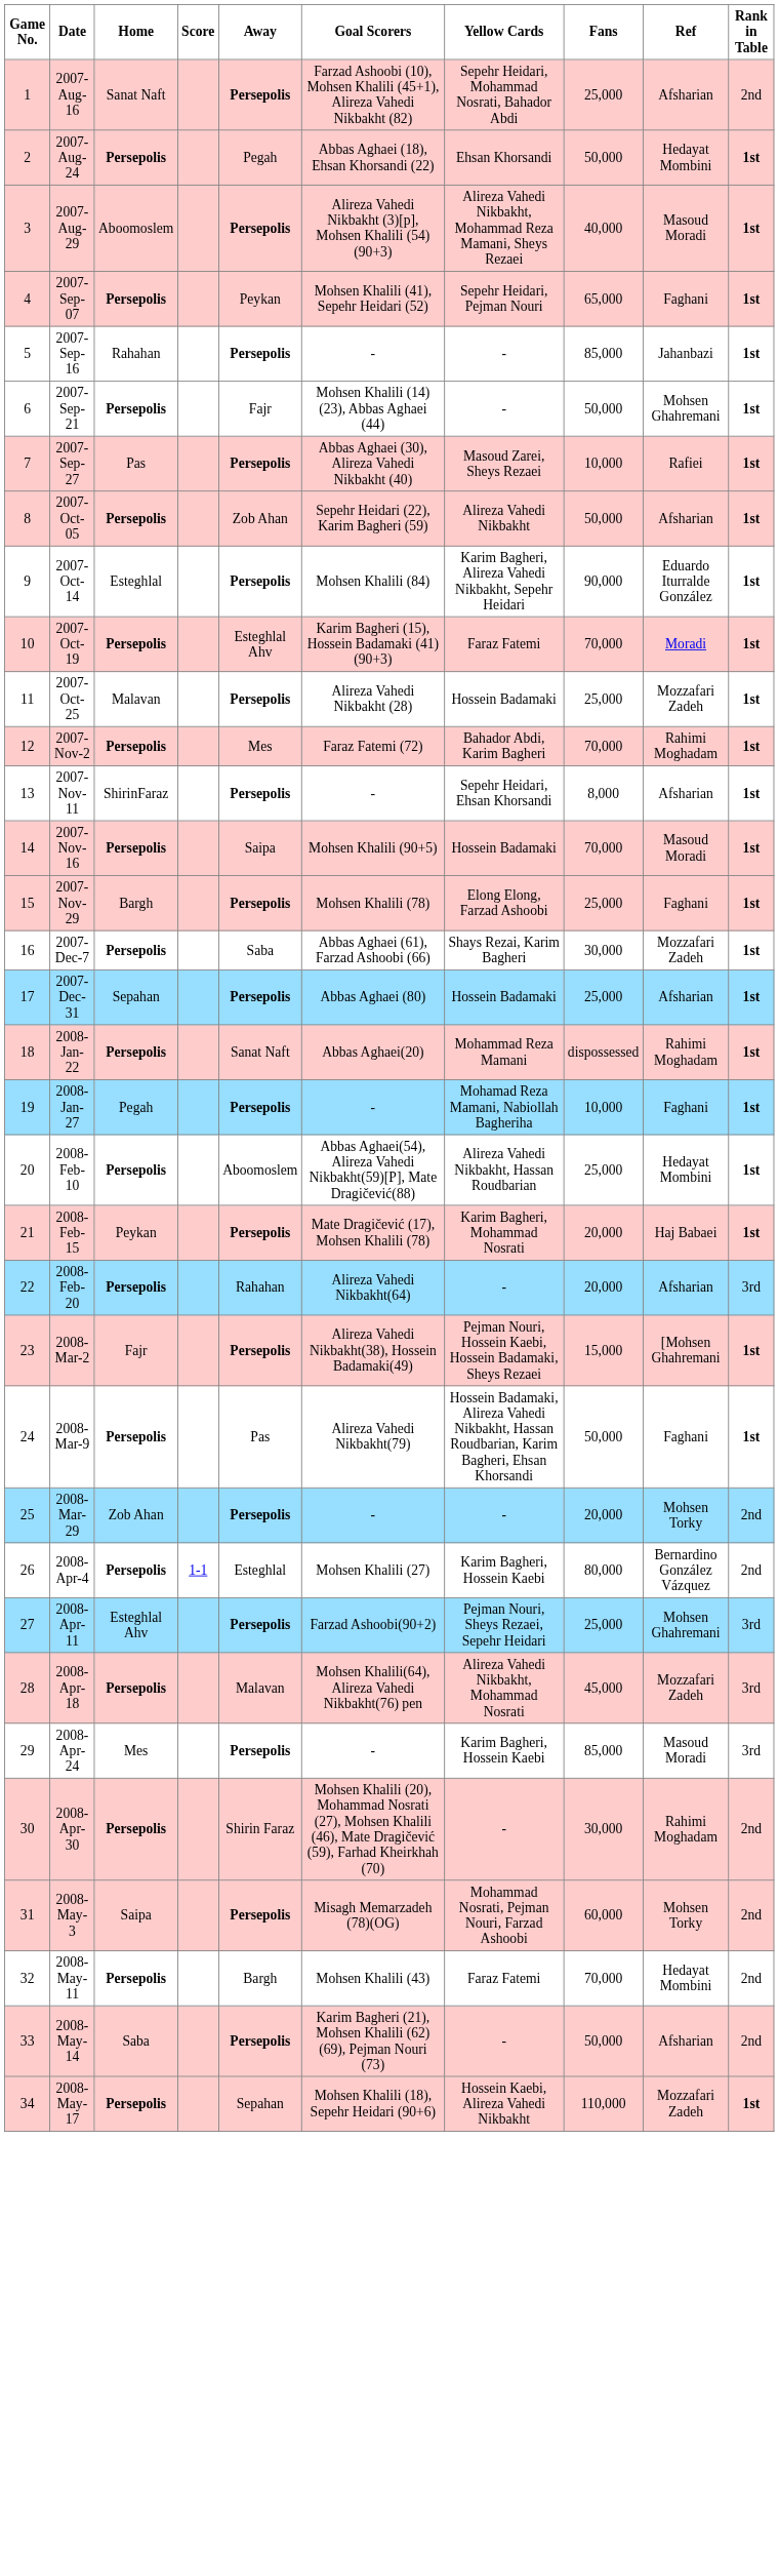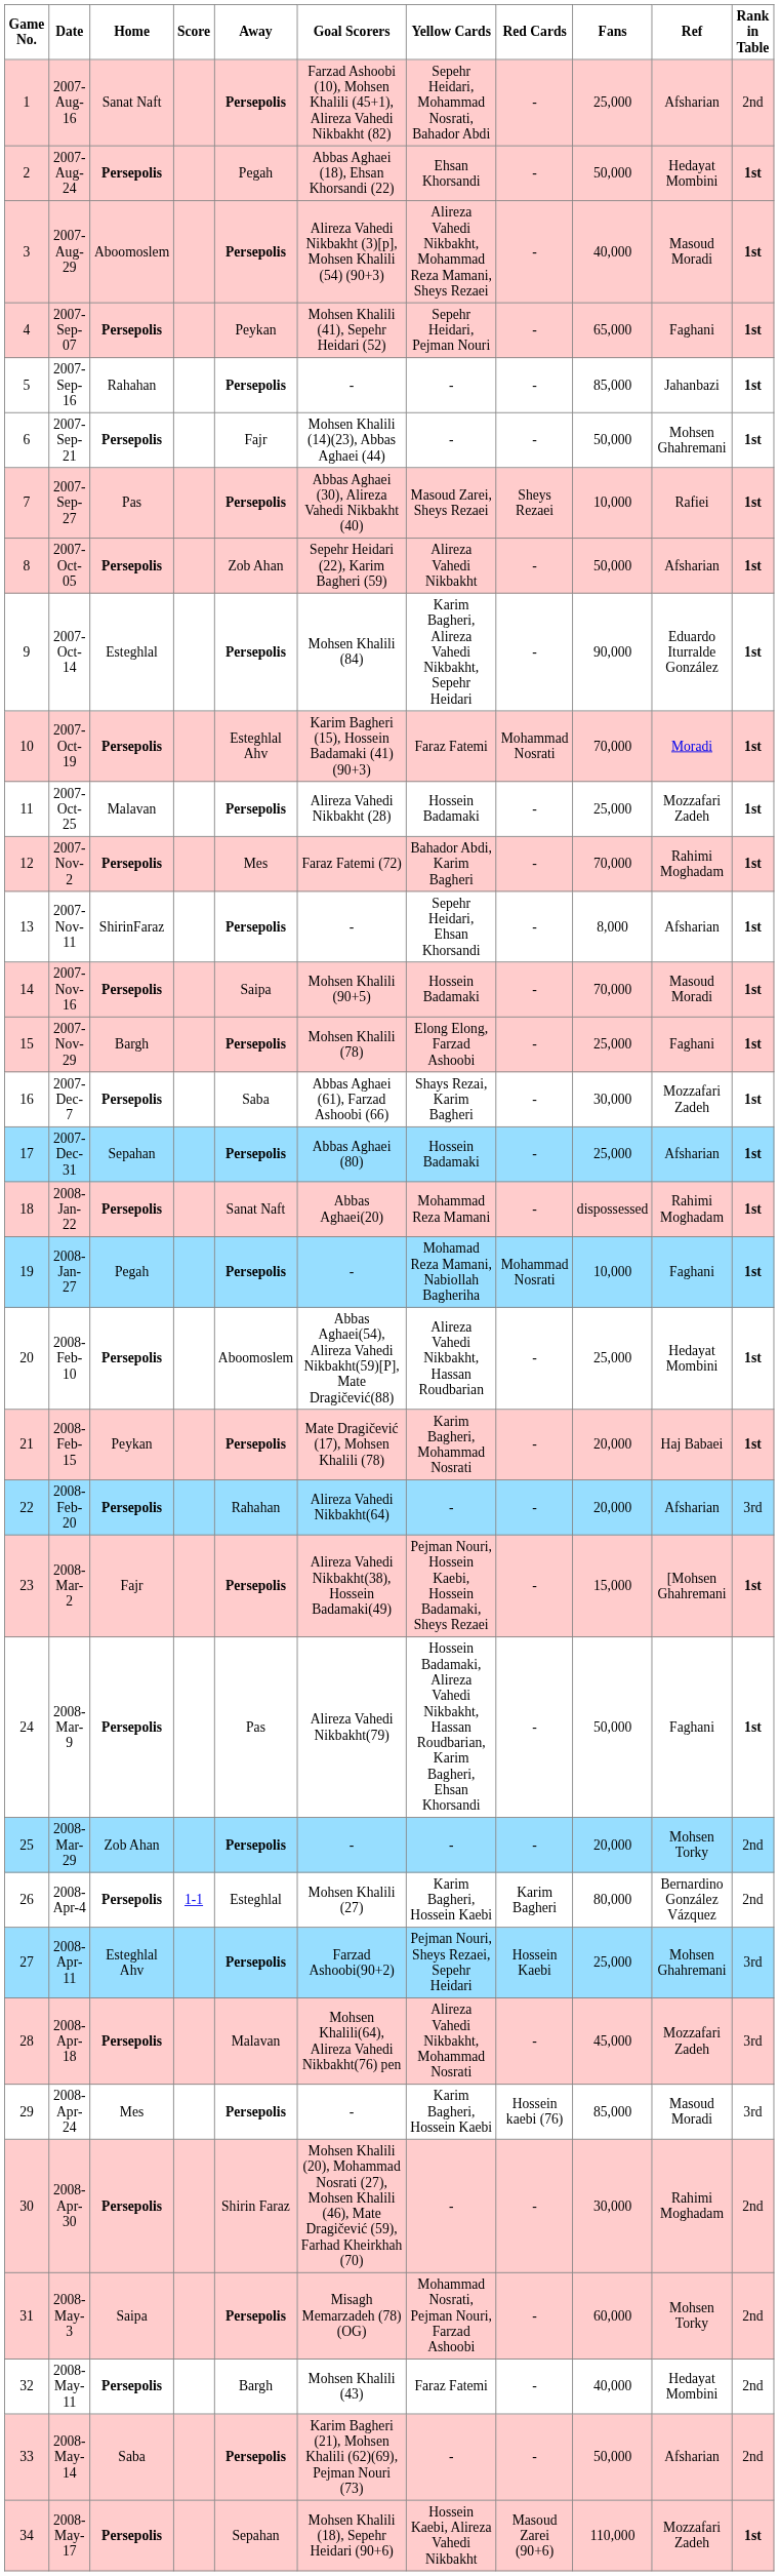 <table class="wikipedia" border="1" cellpadding="4" cellspacing="0" style="border-collapse: collapse; margin:0; text-align:center;">
 <tr>
 <th>Game No.</th>
 <th>Date</th>
 <th>Home</th>
 <th>Score</th>
 <th>Away</th>
 <th>Goal Scorers</th>
 <th>Yellow Cards</th>
+<th>Red Cards</th>
 <th>Fans</th>
 <th>Ref</th>
 <th>Rank in Table</th>
 </tr>
 <tr style="background:#fcc;">
 <td>1</td>
 <td>2007-Aug-16</td>
 <td>Sanat Naft</td>
 <td></td>
 <td><strong>Persepolis</strong></td>
 <td>Farzad Ashoobi (10), Mohsen Khalili (45+1), Alireza Vahedi Nikbakht (82)</td>
 <td>Sepehr Heidari, Mohammad Nosrati, Bahador Abdi</td>
+<td>-</td>
 <td>25,000</td>
 <td>Afsharian</td>
 <td>2nd</td>
 </tr>
 <tr style="background:#fcc;">
 <td>2</td>
 <td>2007-Aug-24</td>
 <td><strong>Persepolis</strong></td>
 <td></td>
 <td>Pegah</td>
 <td>Abbas Aghaei (18), Ehsan Khorsandi (22)</td>
 <td>Ehsan Khorsandi</td>
+<td>-</td>
 <td>50,000</td>
 <td>Hedayat Mombini</td>
 <td><strong>1st</strong></td>
 </tr>
 <tr style="background:#fcc;">
 <td>3</td>
 <td>2007-Aug-29</td>
 <td>Aboomoslem</td>
 <td></td>
 <td><strong>Persepolis</strong></td>
 <td>Alireza Vahedi Nikbakht (3)[p], Mohsen Khalili (54) (90+3)</td>
 <td>Alireza Vahedi Nikbakht, Mohammad Reza Mamani, Sheys Rezaei</td>
+<td>-</td>
 <td>40,000</td>
 <td>Masoud Moradi</td>
 <td><strong>1st</strong></td>
 </tr>
 <tr style="background:#fcc;">
 <td>4</td>
 <td>2007-Sep-07</td>
 <td><strong>Persepolis</strong></td>
 <td></td>
 <td>Peykan</td>
 <td>Mohsen Khalili (41), Sepehr Heidari (52)</td>
 <td>Sepehr Heidari, Pejman Nouri</td>
+<td>-</td>
 <td>65,000</td>
 <td>Faghani</td>
 <td><strong>1st</strong></td>
 </tr>
 <tr>
 <td>5</td>
 <td>2007-Sep-16</td>
 <td>Rahahan</td>
 <td></td>
 <td><strong>Persepolis</strong></td>
+<td>-</td>
 <td>-</td>
 <td>-</td>
 <td>85,000</td>
 <td>Jahanbazi</td>
 <td><strong>1st</strong></td>
 </tr>
 <tr>
 <td>6</td>
 <td>2007-Sep-21</td>
 <td><strong>Persepolis</strong></td>
 <td></td>
 <td>Fajr</td>
 <td>Mohsen Khalili (14)(23), Abbas Aghaei (44)</td>
 <td>-</td>
+<td>-</td>
 <td>50,000</td>
 <td>Mohsen Ghahremani</td>
 <td><strong>1st</strong></td>
 </tr>
 <tr style="background:#fcc;">
 <td>7</td>
 <td>2007-Sep-27</td>
 <td>Pas</td>
 <td></td>
 <td><strong>Persepolis</strong></td>
 <td>Abbas Aghaei (30), Alireza Vahedi Nikbakht (40)</td>
 <td>Masoud Zarei, Sheys Rezaei</td>
+<td>Sheys Rezaei</td>
 <td>10,000</td>
 <td>Rafiei</td>
 <td><strong>1st</strong></td>
 </tr>
 <tr style="background:#fcc;">
 <td>8</td>
 <td>2007-Oct-05</td>
 <td><strong>Persepolis</strong></td>
 <td></td>
 <td>Zob Ahan</td>
 <td>Sepehr Heidari (22), Karim Bagheri (59)</td>
 <td>Alireza Vahedi Nikbakht</td>
+<td>-</td>
 <td>50,000</td>
 <td>Afsharian</td>
 <td><strong>1st</strong></td>
 </tr>
 <tr>
 <td>9</td>
 <td>2007-Oct-14</td>
 <td>Esteghlal</td>
 <td></td>
 <td><strong>Persepolis</strong></td>
 <td>Mohsen Khalili (84)</td>
 <td>Karim Bagheri, Alireza Vahedi Nikbakht, Sepehr Heidari</td>
+<td>-</td>
 <td>90,000</td>
 <td>Eduardo Iturralde González</td>
 <td><strong>1st</strong></td>
 </tr>
 <tr style="background:#fcc;">
 <td>10</td>
 <td>2007-Oct-19</td>
 <td><strong>Persepolis</strong></td>
 <td></td>
 <td>Esteghlal Ahv</td>
 <td>Karim Bagheri (15), Hossein Badamaki (41)(90+3)</td>
 <td>Faraz Fatemi</td>
+<td>Mohammad Nosrati</td>
 <td>70,000</td>
 <td><a href='#'>Moradi</a></td>
 <td><strong>1st</strong></td>
 </tr>
 <tr>
 <td>11</td>
 <td>2007-Oct-25</td>
 <td>Malavan</td>
 <td></td>
 <td><strong>Persepolis</strong></td>
 <td>Alireza Vahedi Nikbakht (28)</td>
 <td>Hossein Badamaki</td>
+<td>-</td>
 <td>25,000</td>
 <td>Mozzafari Zadeh</td>
 <td><strong>1st</strong></td>
 </tr>
 <tr style="background:#fcc;">
 <td>12</td>
 <td>2007-Nov-2</td>
 <td><strong>Persepolis</strong></td>
 <td></td>
 <td>Mes</td>
 <td>Faraz Fatemi (72)</td>
 <td>Bahador Abdi, Karim Bagheri</td>
+<td>-</td>
 <td>70,000</td>
 <td>Rahimi Moghadam</td>
 <td><strong>1st</strong></td>
 </tr>
 <tr>
 <td>13</td>
 <td>2007-Nov-11</td>
 <td>ShirinFaraz</td>
 <td></td>
 <td><strong>Persepolis</strong></td>
 <td>-</td>
 <td>Sepehr Heidari, Ehsan Khorsandi</td>
+<td>-</td>
 <td>8,000</td>
 <td>Afsharian</td>
 <td><strong>1st</strong></td>
 </tr>
 <tr style="background:#fcc;">
 <td>14</td>
 <td>2007-Nov-16</td>
 <td><strong>Persepolis</strong></td>
 <td></td>
 <td>Saipa</td>
 <td>Mohsen Khalili (90+5)</td>
 <td>Hossein Badamaki</td>
+<td>-</td>
 <td>70,000</td>
 <td>Masoud Moradi</td>
 <td><strong>1st</strong></td>
 </tr>
 <tr style="background:#fcc;">
 <td>15</td>
 <td>2007-Nov-29</td>
 <td>Bargh</td>
 <td></td>
 <td><strong>Persepolis</strong></td>
 <td>Mohsen Khalili (78)</td>
 <td>Elong Elong, Farzad Ashoobi</td>
+<td>-</td>
 <td>25,000</td>
 <td>Faghani</td>
 <td><strong>1st</strong></td>
 </tr>
 <tr>
 <td>16</td>
 <td>2007-Dec-7</td>
 <td><strong>Persepolis</strong></td>
 <td></td>
 <td>Saba</td>
 <td>Abbas Aghaei (61), Farzad Ashoobi (66)</td>
 <td>Shays Rezai, Karim Bagheri</td>
+<td>-</td>
 <td>30,000</td>
 <td>Mozzafari Zadeh</td>
 <td><strong>1st</strong></td>
 </tr>
 <tr style="background: #97DEFF;">
 <td>17</td>
 <td>2007-Dec-31</td>
 <td>Sepahan</td>
 <td></td>
 <td><strong>Persepolis</strong></td>
 <td>Abbas Aghaei (80)</td>
 <td>Hossein Badamaki</td>
+<td>-</td>
 <td>25,000</td>
 <td>Afsharian</td>
 <td><strong>1st</strong></td>
 </tr>
 <tr style="background:#fcc;">
 <td>18</td>
 <td>2008-Jan-22</td>
 <td><strong>Persepolis</strong></td>
 <td></td>
 <td>Sanat Naft</td>
 <td>Abbas Aghaei(20)</td>
 <td>Mohammad Reza Mamani</td>
+<td>-</td>
 <td>dispossessed</td>
 <td>Rahimi Moghadam</td>
 <td><strong>1st</strong></td>
 </tr>
 <tr style="background: #97DEFF;">
 <td>19</td>
 <td>2008-Jan-27</td>
 <td>Pegah</td>
 <td></td>
 <td><strong>Persepolis</strong></td>
 <td>-</td>
 <td>Mohamad Reza Mamani, Nabiollah Bagheriha</td>
+<td>Mohammad Nosrati</td>
 <td>10,000</td>
 <td>Faghani</td>
 <td><strong>1st</strong></td>
 </tr>
 <tr>
 <td>20</td>
 <td>2008-Feb-10</td>
 <td><strong>Persepolis</strong></td>
 <td></td>
 <td>Aboomoslem</td>
 <td>Abbas Aghaei(54), Alireza Vahedi Nikbakht(59)[P], Mate Dragičević(88)</td>
 <td>Alireza Vahedi Nikbakht, Hassan Roudbarian</td>
+<td>-</td>
 <td>25,000</td>
 <td>Hedayat Mombini</td>
 <td><strong>1st</strong></td>
 </tr>
 <tr style="background:#fcc;">
 <td>21</td>
 <td>2008-Feb-15</td>
 <td>Peykan</td>
 <td></td>
 <td><strong>Persepolis</strong></td>
 <td>Mate Dragičević (17), Mohsen Khalili (78)</td>
 <td>Karim Bagheri, Mohammad Nosrati</td>
+<td>-</td>
 <td>20,000</td>
 <td>Haj Babaei</td>
 <td><strong>1st</strong></td>
 </tr>
 <tr style="background: #97DEFF;">
 <td>22</td>
 <td>2008-Feb-20</td>
 <td><strong>Persepolis</strong></td>
 <td></td>
 <td>Rahahan</td>
 <td>Alireza Vahedi Nikbakht(64)</td>
+<td>-</td>
 <td>-</td>
 <td>20,000</td>
 <td>Afsharian</td>
 <td>3rd</td>
 </tr>
 <tr style="background:#fcc;">
 <td>23</td>
 <td>2008-Mar-2</td>
 <td>Fajr</td>
 <td></td>
 <td><strong>Persepolis</strong></td>
 <td>Alireza Vahedi Nikbakht(38), Hossein Badamaki(49)</td>
 <td>Pejman Nouri, Hossein Kaebi, Hossein Badamaki, Sheys Rezaei</td>
+<td>-</td>
 <td>15,000</td>
 <td>[Mohsen Ghahremani</td>
 <td><strong>1st</strong></td>
 </tr>
 <tr>
 <td>24</td>
 <td>2008-Mar-9</td>
 <td><strong>Persepolis</strong></td>
 <td></td>
 <td>Pas</td>
 <td>Alireza Vahedi Nikbakht(79)</td>
 <td>Hossein Badamaki, Alireza Vahedi Nikbakht, Hassan Roudbarian, Karim Bagheri, Ehsan Khorsandi</td>
+<td>-</td>
 <td>50,000</td>
 <td>Faghani</td>
 <td><strong>1st</strong></td>
 </tr>
 <tr style="background: #97DEFF;">
 <td>25</td>
 <td>2008-Mar-29</td>
 <td>Zob Ahan</td>
 <td></td>
 <td><strong>Persepolis</strong></td>
+<td>-</td>
 <td>-</td>
 <td>-</td>
 <td>20,000</td>
 <td>Mohsen Torky</td>
 <td>2nd</td>
 </tr>
 <tr>
 <td>26</td>
 <td>2008-Apr-4</td>
 <td><strong>Persepolis</strong></td>
 <td><a href='#'>1-1</a></td>
 <td>Esteghlal</td>
 <td>Mohsen Khalili (27)</td>
 <td>Karim Bagheri, Hossein Kaebi</td>
+<td>Karim Bagheri</td>
 <td>80,000</td>
 <td>Bernardino González Vázquez</td>
 <td>2nd</td>
 </tr>
 <tr style="background: #97DEFF;">
 <td>27</td>
 <td>2008-Apr-11</td>
 <td>Esteghlal Ahv</td>
 <td></td>
 <td><strong>Persepolis</strong></td>
 <td>Farzad Ashoobi(90+2)</td>
 <td>Pejman Nouri, Sheys Rezaei, Sepehr Heidari</td>
+<td>Hossein Kaebi</td>
 <td>25,000</td>
 <td>Mohsen Ghahremani</td>
 <td>3rd</td>
 </tr>
 <tr style="background:#fcc;">
 <td>28</td>
 <td>2008-Apr-18</td>
 <td><strong>Persepolis</strong></td>
 <td></td>
 <td>Malavan</td>
 <td>Mohsen Khalili(64), Alireza Vahedi Nikbakht(76) pen</td>
 <td>Alireza Vahedi Nikbakht, Mohammad Nosrati</td>
+<td>-</td>
 <td>45,000</td>
 <td>Mozzafari Zadeh</td>
 <td>3rd</td>
 </tr>
 <tr>
 <td>29</td>
 <td>2008-Apr-24</td>
 <td>Mes</td>
 <td></td>
 <td><strong>Persepolis</strong></td>
 <td>-</td>
 <td>Karim Bagheri, Hossein Kaebi</td>
+<td>Hossein kaebi (76)</td>
 <td>85,000</td>
 <td>Masoud Moradi</td>
 <td>3rd</td>
 </tr>
 <tr style="background:#fcc;">
 <td>30</td>
 <td>2008-Apr-30</td>
 <td><strong>Persepolis</strong></td>
 <td></td>
 <td>Shirin Faraz</td>
 <td>Mohsen Khalili (20), Mohammad Nosrati (27), Mohsen Khalili (46), Mate Dragičević (59), Farhad Kheirkhah (70)</td>
+<td>-</td>
 <td>-</td>
 <td>30,000</td>
 <td>Rahimi Moghadam</td>
 <td>2nd</td>
 </tr>
 <tr style="background:#fcc;">
 <td>31</td>
 <td>2008-May-3</td>
 <td>Saipa</td>
 <td></td>
 <td><strong>Persepolis</strong></td>
 <td>Misagh Memarzadeh (78)(OG)</td>
 <td>Mohammad Nosrati, Pejman Nouri, Farzad Ashoobi</td>
+<td>-</td>
 <td>60,000</td>
 <td>Mohsen Torky</td>
 <td>2nd</td>
 </tr>
 <tr>
 <td>32</td>
 <td>2008-May-11</td>
 <td><strong>Persepolis</strong></td>
 <td></td>
 <td>Bargh</td>
 <td>Mohsen Khalili (43)</td>
 <td>Faraz Fatemi</td>
-<td>70,000</td>
+<td>-</td>
+<td>40,000</td>
 <td>Hedayat Mombini</td>
 <td>2nd</td>
 </tr>
 <tr style="background:#fcc;">
 <td>33</td>
 <td>2008-May-14</td>
 <td>Saba</td>
 <td></td>
 <td><strong>Persepolis</strong></td>
 <td>Karim Bagheri  (21), Mohsen Khalili (62)(69), Pejman Nouri (73)</td>
+<td>-</td>
 <td>-</td>
 <td>50,000</td>
 <td>Afsharian</td>
 <td>2nd</td>
 </tr>
 <tr style="background:#fcc;">
 <td>34</td>
 <td>2008-May-17</td>
 <td><strong>Persepolis</strong></td>
 <td></td>
 <td>Sepahan</td>
 <td>Mohsen Khalili (18), Sepehr Heidari (90+6)</td>
 <td>Hossein Kaebi, Alireza Vahedi Nikbakht</td>
+<td>Masoud Zarei (90+6)</td>
 <td>110,000</td>
 <td>Mozzafari Zadeh</td>
 <td><strong>1st</strong></td>
 </tr>
 </table>
